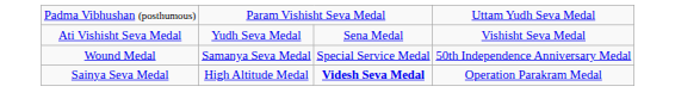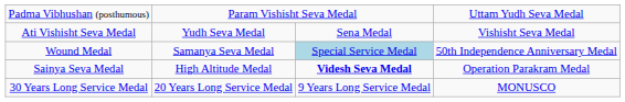 <table class="wikitable" style="margin:1em auto; text-align:center;">
 <tr>
 <td><a href='#'>Padma Vibhushan</a> <small>(posthumous)</small></td>
 <td colspan="2"><a href='#'>Param Vishisht Seva Medal</a></td>
 <td><a href='#'>Uttam Yudh Seva Medal</a></td>
 </tr>
 <tr>
 <td><a href='#'>Ati Vishisht Seva Medal</a></td>
 <td><a href='#'>Yudh Seva Medal</a></td>
 <td><a href='#'>Sena Medal</a></td>
 <td><a href='#'>Vishisht Seva Medal</a></td>
 </tr>
 <tr>
 <td><a href='#'>Wound Medal</a></td>
 <td><a href='#'>Samanya Seva Medal</a></td>
-<td><a href='#'>Special Service Medal</a></td>
+<td style="background: lightblue;"><a href='#'>Special Service Medal</a></td>
 <td><a href='#'>50th Independence Anniversary Medal</a></td>
 </tr>
 <tr>
 <td><a href='#'>Sainya Seva Medal</a></td>
 <td><a href='#'>High Altitude Medal</a></td>
 <td><strong><a href='#'>Videsh Seva Medal</a></strong></td>
 <td><a href='#'>Operation Parakram Medal</a></td>
 </tr>
+<tr>
+<td><a href='#'>30 Years Long Service Medal</a></td>
+<td><a href='#'>20 Years Long Service Medal</a></td>
+<td><a href='#'>9 Years Long Service Medal</a></td>
+<td><a href='#'>MONUSCO</a></td>
+</tr>
 </table>
